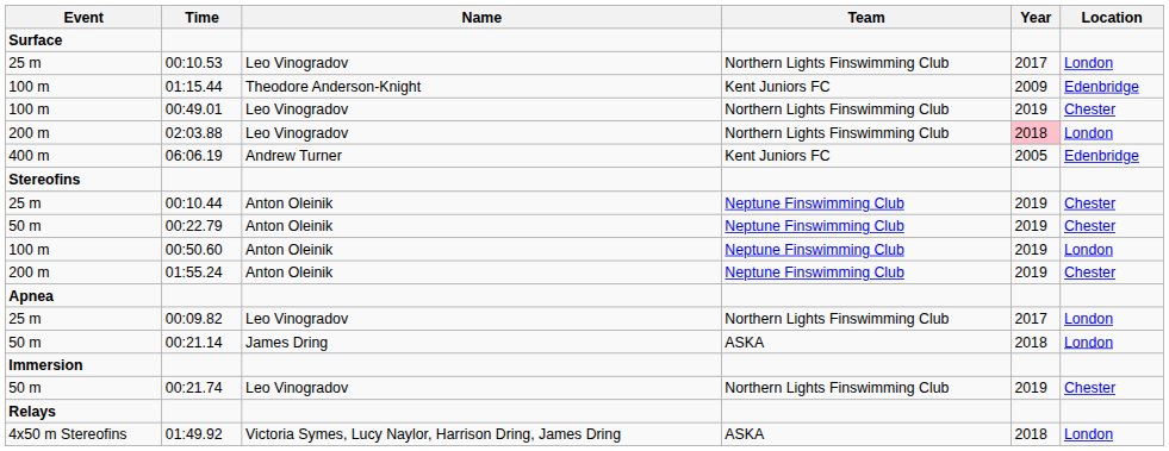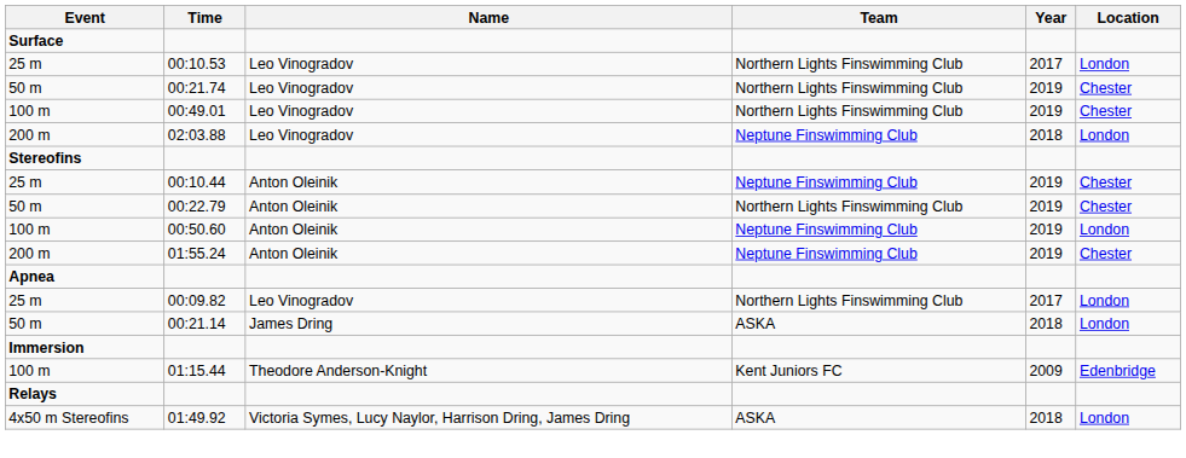 <table class="wikitable" style="width: 95%; font-size: 95%;">
 <tr>
 <th>Event</th>
 <th>Time</th>
 <th>Name</th>
 <th>Team</th>
 <th>Year</th>
 <th>Location</th>
 </tr>
 <tr>
 <td><strong>Surface</strong></td>
 <td></td>
 <td></td>
 <td></td>
 <td></td>
 </tr>
 <tr>
 <td>25 m</td>
 <td>00:10.53</td>
 <td>Leo Vinogradov</td>
 <td>Northern Lights Finswimming Club</td>
 <td>2017</td>
 <td> <a href='#'>London</a></td>
 </tr>
 <tr>
-<td>100 m</td>
-<td>01:15.44</td>
-<td>Theodore Anderson-Knight</td>
-<td>Kent Juniors FC</td>
-<td>2009</td>
-<td> <a href='#'>Edenbridge</a></td>
+<td>50 m</td>
+<td>00:21.74</td>
+<td>Leo Vinogradov</td>
+<td>Northern Lights Finswimming Club</td>
+<td>2019</td>
+<td> <a href='#'>Chester</a></td>
 </tr>
 <tr>
 <td>100 m</td>
 <td>00:49.01</td>
 <td>Leo Vinogradov</td>
 <td>Northern Lights Finswimming Club</td>
 <td>2019</td>
 <td> <a href='#'>Chester</a></td>
 </tr>
 <tr>
 <td>200 m</td>
 <td>02:03.88</td>
 <td>Leo Vinogradov</td>
-<td>Northern Lights Finswimming Club</td>
-<td style="background: pink;">2018</td>
+<td><a href='#'>Neptune Finswimming Club</a></td>
+<td>2018</td>
 <td> <a href='#'>London</a></td>
-</tr>
-<tr>
-<td>400 m</td>
-<td>06:06.19</td>
-<td>Andrew Turner</td>
-<td>Kent Juniors FC</td>
-<td>2005</td>
-<td> <a href='#'>Edenbridge</a></td>
 </tr>
 <tr>
 <td><strong>Stereofins</strong></td>
 <td></td>
 <td></td>
 <td></td>
 <td></td>
 </tr>
 <tr>
 <td>25 m</td>
 <td>00:10.44</td>
 <td>Anton Oleinik</td>
 <td><a href='#'>Neptune Finswimming Club</a></td>
 <td>2019</td>
 <td> <a href='#'>Chester</a></td>
 </tr>
 <tr>
 <td>50 m</td>
 <td>00:22.79</td>
 <td>Anton Oleinik</td>
-<td><a href='#'>Neptune Finswimming Club</a></td>
+<td>Northern Lights Finswimming Club</td>
 <td>2019</td>
 <td> <a href='#'>Chester</a></td>
 </tr>
 <tr>
 <td>100 m</td>
 <td>00:50.60</td>
 <td>Anton Oleinik</td>
 <td><a href='#'>Neptune Finswimming Club</a></td>
 <td>2019</td>
 <td> <a href='#'>London</a></td>
 </tr>
 <tr>
 <td>200 m</td>
 <td>01:55.24</td>
 <td>Anton Oleinik</td>
 <td><a href='#'>Neptune Finswimming Club</a></td>
 <td>2019</td>
 <td> <a href='#'>Chester</a></td>
 </tr>
 <tr>
 <td><strong>Apnea</strong></td>
 <td></td>
 <td></td>
 <td></td>
 <td></td>
 </tr>
 <tr>
 <td>25 m</td>
 <td>00:09.82</td>
 <td>Leo Vinogradov</td>
 <td>Northern Lights Finswimming Club</td>
 <td>2017</td>
 <td> <a href='#'>London</a></td>
 </tr>
 <tr>
 <td>50 m</td>
 <td>00:21.14</td>
 <td>James Dring</td>
 <td>ASKA</td>
 <td>2018</td>
 <td> <a href='#'>London</a></td>
 </tr>
 <tr>
 <td><strong>Immersion</strong></td>
 <td></td>
 <td></td>
 <td></td>
 <td></td>
 </tr>
 <tr>
-<td>50 m</td>
-<td>00:21.74</td>
-<td>Leo Vinogradov</td>
-<td>Northern Lights Finswimming Club</td>
-<td>2019</td>
-<td> <a href='#'>Chester</a></td>
+<td>100 m</td>
+<td>01:15.44</td>
+<td>Theodore Anderson-Knight</td>
+<td>Kent Juniors FC</td>
+<td>2009</td>
+<td> <a href='#'>Edenbridge</a></td>
 </tr>
 <tr>
 <td><strong>Relays</strong></td>
 <td></td>
 <td></td>
 <td></td>
 <td></td>
 </tr>
 <tr>
 <td>4x50 m Stereofins</td>
 <td>01:49.92</td>
 <td>Victoria Symes, Lucy Naylor, Harrison Dring, James Dring</td>
 <td>ASKA</td>
 <td>2018</td>
 <td> <a href='#'>London</a></td>
 </tr>
 </table>
